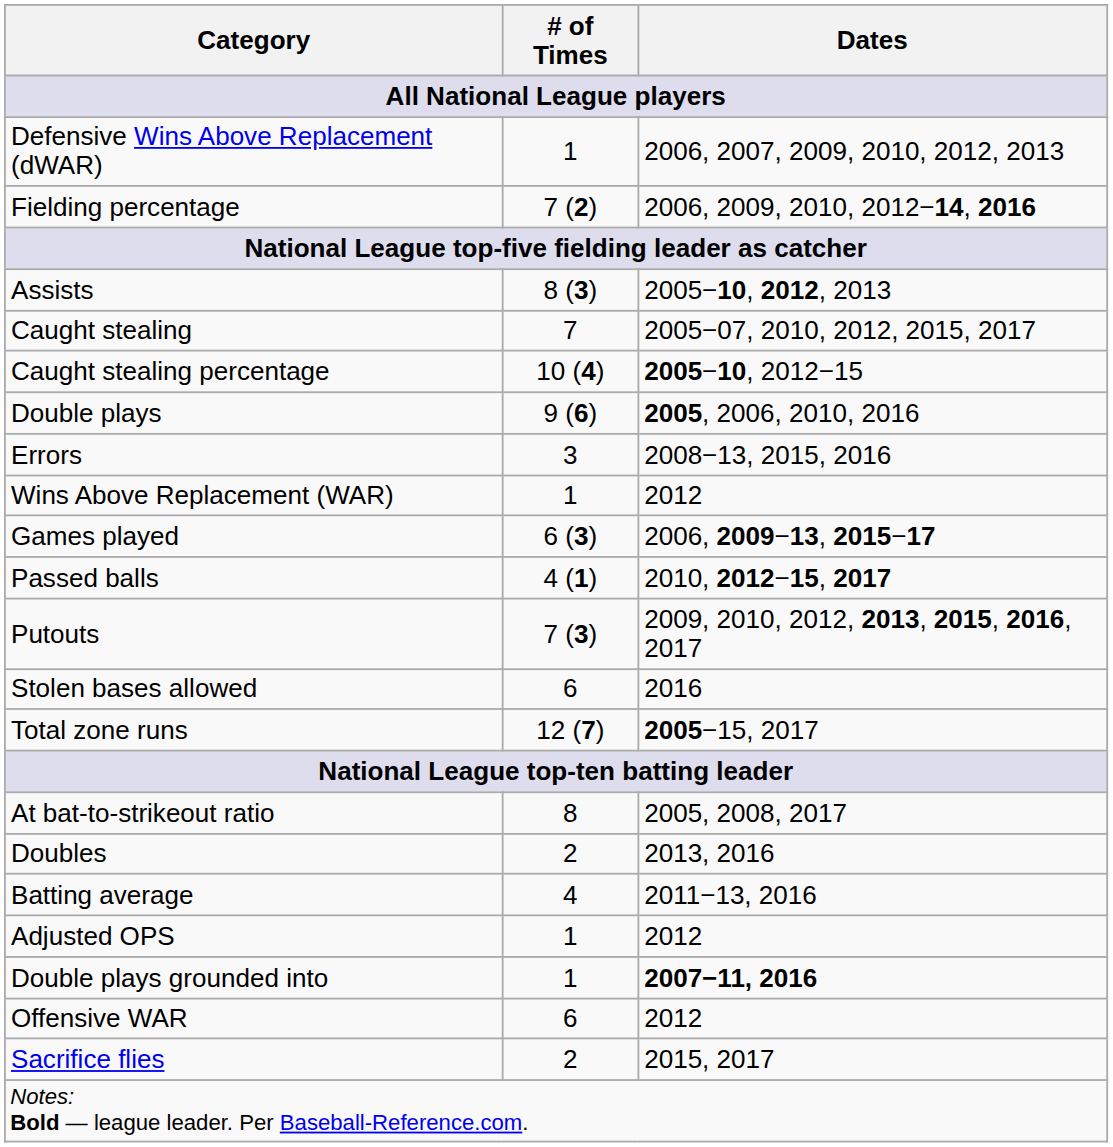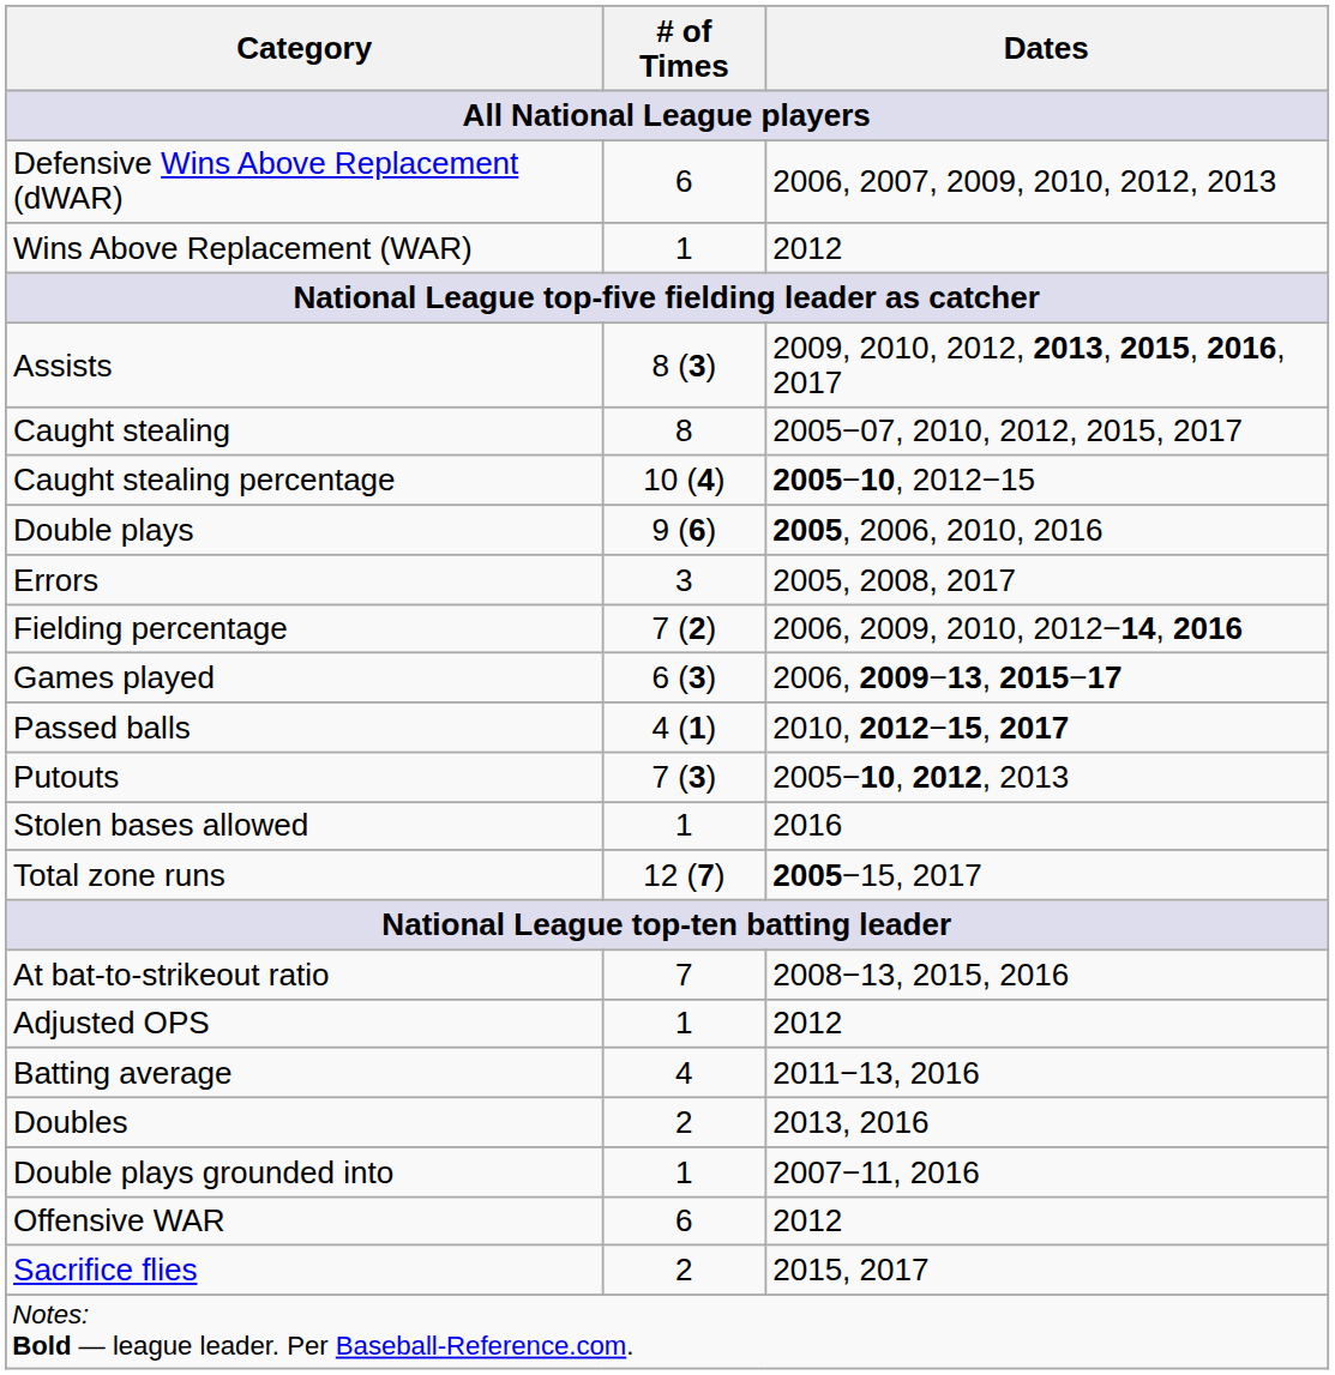 <table class="wikitable" style="font-size:90%;">
 <tr>
 <th>Category</th>
 <th># of Times</th>
 <th>Dates</th>
 </tr>
 <tr>
 <th style="background:#dde;" colspan="3">All National League players</th>
 </tr>
 <tr>
 <td>Defensive <a href='#'>Wins Above Replacement</a> (dWAR)</td>
-<td style="text-align:center;">1</td>
+<td style="text-align:center;">6</td>
 <td>2006, 2007, 2009, 2010, 2012, 2013</td>
 </tr>
 <tr>
-<td>Fielding percentage</td>
-<td style="text-align:center;">7 (<strong>2</strong>)</td>
-<td>2006, 2009, 2010, 2012−<strong>14</strong>, <strong>2016</strong></td>
+<td>Wins Above Replacement (WAR)</td>
+<td style="text-align:center;">1</td>
+<td>2012</td>
 </tr>
 <tr>
 <th style="background:#dde;" colspan="3">National League top-five fielding leader as catcher</th>
 </tr>
 <tr>
 <td>Assists</td>
 <td style="text-align:center;">8 (<strong>3</strong>)</td>
-<td>2005−<strong>10</strong>, <strong>2012</strong>, 2013</td>
+<td>2009, 2010, 2012, <strong>2013</strong>, <strong>2015</strong>, <strong>2016</strong>, 2017</td>
 </tr>
 <tr>
 <td>Caught stealing</td>
-<td style="text-align:center;">7</td>
+<td style="text-align:center;">8</td>
 <td>2005−07, 2010, 2012, 2015, 2017</td>
 </tr>
 <tr>
 <td>Caught stealing percentage</td>
 <td style="text-align:center;">10 (<strong>4</strong>)</td>
 <td><strong>2005</strong>−<strong>10</strong>, 2012−15</td>
 </tr>
 <tr>
 <td>Double plays</td>
 <td style="text-align:center;">9 (<strong>6</strong>)</td>
 <td><strong>2005</strong>, 2006, 2010, 2016</td>
 </tr>
 <tr>
 <td>Errors</td>
 <td style="text-align:center;">3</td>
-<td>2008−13, 2015, 2016</td>
+<td>2005, 2008, 2017</td>
 </tr>
 <tr>
-<td>Wins Above Replacement (WAR)</td>
-<td style="text-align:center;">1</td>
-<td>2012</td>
+<td>Fielding percentage</td>
+<td style="text-align:center;">7 (<strong>2</strong>)</td>
+<td>2006, 2009, 2010, 2012−<strong>14</strong>, <strong>2016</strong></td>
 </tr>
 <tr>
 <td>Games played</td>
 <td style="text-align:center;">6 (<strong>3</strong>)</td>
 <td>2006, <strong>2009</strong>−<strong>13</strong>, <strong>2015</strong>−<strong>17</strong></td>
 </tr>
 <tr>
 <td>Passed balls</td>
 <td style="text-align:center;">4 (<strong>1</strong>)</td>
 <td>2010, <strong>2012</strong>−<strong>15</strong>, <strong>2017</strong></td>
 </tr>
 <tr>
 <td>Putouts</td>
 <td style="text-align:center;">7 (<strong>3</strong>)</td>
-<td>2009, 2010, 2012, <strong>2013</strong>, <strong>2015</strong>, <strong>2016</strong>, 2017</td>
+<td>2005−<strong>10</strong>, <strong>2012</strong>, 2013</td>
 </tr>
 <tr>
 <td>Stolen bases allowed</td>
-<td style="text-align:center;">6</td>
+<td style="text-align:center;">1</td>
 <td>2016</td>
 </tr>
 <tr>
 <td>Total zone runs</td>
 <td style="text-align:center;">12 (<strong>7</strong>)</td>
 <td><strong>2005</strong>−15, 2017</td>
 </tr>
 <tr>
 <th style="background:#dde;" colspan="3">National League top-ten batting leader</th>
 </tr>
 <tr>
 <td>At bat-to-strikeout ratio</td>
-<td style="text-align:center;">8</td>
-<td>2005, 2008, 2017</td>
+<td style="text-align:center;">7</td>
+<td>2008−13, 2015, 2016</td>
+</tr>
+<tr>
+<td>Adjusted OPS</td>
+<td style="text-align:center;">1</td>
+<td>2012</td>
+</tr>
+<tr>
+<td>Batting average</td>
+<td style="text-align:center;">4</td>
+<td>2011−13, 2016</td>
 </tr>
 <tr>
 <td>Doubles</td>
 <td style="text-align:center;">2</td>
 <td>2013, 2016</td>
 </tr>
 <tr>
-<td>Batting average</td>
-<td style="text-align:center;">4</td>
-<td>2011−13, 2016</td>
-</tr>
-<tr>
-<td>Adjusted OPS</td>
-<td style="text-align:center;">1</td>
-<td>2012</td>
-</tr>
-<tr>
 <td>Double plays grounded into</td>
 <td style="text-align:center;">1</td>
-<td><strong>2007−11, 2016</strong></td>
+<td>2007−11, 2016</td>
 </tr>
 <tr>
 <td>Offensive WAR</td>
 <td style="text-align:center;">6</td>
 <td>2012</td>
 </tr>
 <tr>
 <td><a href='#'>Sacrifice flies</a></td>
 <td style="text-align:center;">2</td>
 <td>2015, 2017</td>
 </tr>
 <tr>
 <td colspan="3" style="font-size:85%"><em>Notes:</em><br> <strong>Bold</strong> — league leader. Per <a href='#'>Baseball-Reference.com</a>.<br></td>
 </tr>
 </table>
